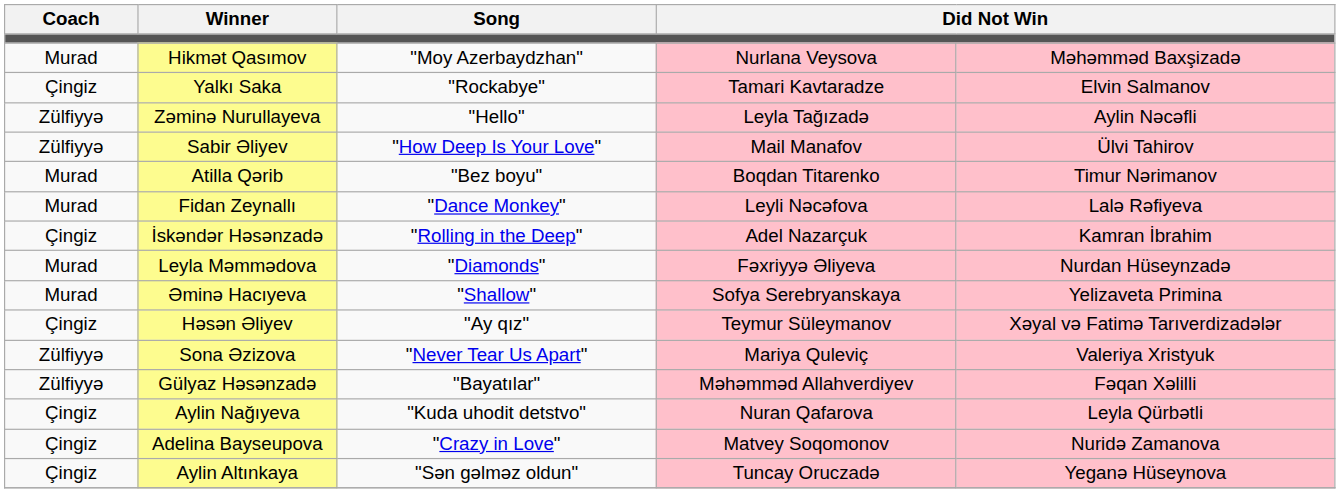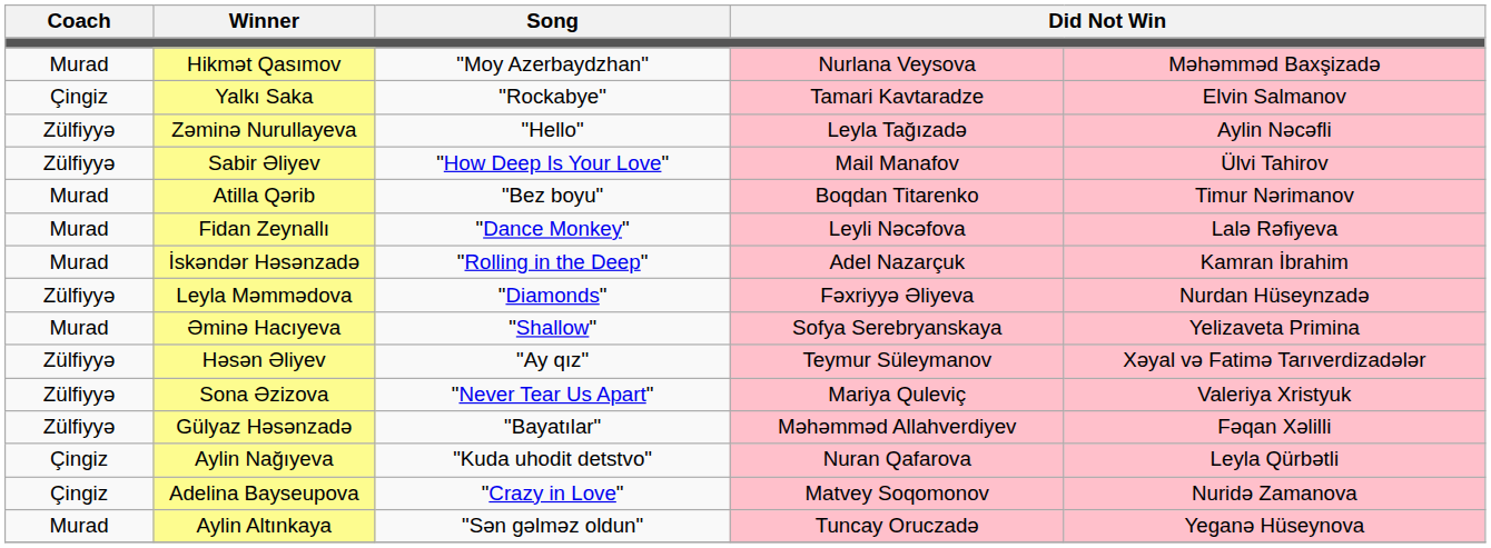 <table class="wikitable" style="text-align: center; width:90%;">
 <tr>
 <th style="width:10%;">Coach</th>
 <th style="width:15%;">Winner</th>
 <th style="width:24%;">Song</th>
 <th colspan=2 style="width:29%:">Did Not Win</th>
 </tr>
 <tr>
 <td colspan="7" style="background:#555;"></td>
 </tr>
 <tr>
 <td>Murad</td>
 <td style="background:#fdfc8f;">Hikmət Qasımov</td>
 <td>"Moy Azerbaydzhan"</td>
 <td style="background:pink;">Nurlana Veysova</td>
 <td style="background:pink;">Məhəmməd Baxşizadə</td>
 </tr>
 <tr>
 <td>Çingiz</td>
 <td style="background:#fdfc8f;">Yalkı Saka</td>
 <td>"Rockabye"</td>
 <td style="background:pink;">Tamari Kavtaradze</td>
 <td style="background:pink;">Elvin Salmanov</td>
 </tr>
 <tr>
 <td>Zülfiyyə</td>
 <td style="background:#fdfc8f;">Zəminə Nurullayeva</td>
 <td>"Hello"</td>
 <td style="background:pink;">Leyla Tağızadə</td>
 <td style="background:pink;">Aylin Nəcəfli</td>
 </tr>
 <tr>
 <td>Zülfiyyə</td>
 <td style="background:#fdfc8f;">Sabir Əliyev</td>
 <td>"<a href='#'>How Deep Is Your Love</a>"</td>
 <td style="background:pink;">Mail Manafov</td>
 <td style="background:pink;">Ülvi Tahirov</td>
 </tr>
 <tr>
 <td>Murad</td>
 <td style="background:#fdfc8f;">Atilla Qərib</td>
 <td>"Bez boyu"</td>
 <td style="background:pink;">Boqdan Titarenko</td>
 <td style="background:pink;">Timur Nərimanov</td>
 </tr>
 <tr>
 <td>Murad</td>
 <td style="background:#fdfc8f;">Fidan Zeynallı</td>
 <td>"<a href='#'>Dance Monkey</a>"</td>
 <td style="background:pink;">Leyli Nəcəfova</td>
 <td style="background:pink;">Lalə Rəfiyeva</td>
 </tr>
 <tr>
-<td>Çingiz</td>
+<td>Murad</td>
 <td style="background:#fdfc8f;">İskəndər Həsənzadə</td>
 <td>"<a href='#'>Rolling in the Deep</a>"</td>
 <td style="background:pink;">Adel Nazarçuk</td>
 <td style="background:pink;">Kamran İbrahim</td>
 </tr>
 <tr>
-<td>Murad</td>
+<td>Zülfiyyə</td>
 <td style="background:#fdfc8f;">Leyla Məmmədova</td>
 <td>"<a href='#'>Diamonds</a>"</td>
 <td style="background:pink;">Fəxriyyə Əliyeva</td>
 <td style="background:pink;">Nurdan Hüseynzadə</td>
 </tr>
 <tr>
 <td>Murad</td>
 <td style="background:#fdfc8f;">Əminə Hacıyeva</td>
 <td>"<a href='#'>Shallow</a>"</td>
 <td style="background:pink;">Sofya Serebryanskaya</td>
 <td style="background:pink;">Yelizaveta Primina</td>
 </tr>
 <tr>
-<td>Çingiz</td>
+<td>Zülfiyyə</td>
 <td style="background:#fdfc8f;">Həsən Əliyev</td>
 <td>"Ay qız"</td>
 <td style="background:pink;">Teymur Süleymanov</td>
 <td style="background:pink;">Xəyal və Fatimə Tarıverdizadələr</td>
 </tr>
 <tr>
 <td>Zülfiyyə</td>
 <td style="background:#fdfc8f;">Sona Əzizova</td>
 <td>"<a href='#'>Never Tear Us Apart</a>"</td>
 <td style="background:pink;">Mariya Quleviç</td>
 <td style="background:pink;">Valeriya Xristyuk</td>
 </tr>
 <tr>
 <td>Zülfiyyə</td>
 <td style="background:#fdfc8f;">Gülyaz Həsənzadə</td>
 <td>"Bayatılar"</td>
 <td style="background:pink;">Məhəmməd Allahverdiyev</td>
 <td style="background:pink;">Fəqan Xəlilli</td>
 </tr>
 <tr>
 <td>Çingiz</td>
 <td style="background:#fdfc8f;">Aylin Nağıyeva</td>
 <td>"Kuda uhodit detstvo"</td>
 <td style="background:pink;">Nuran Qafarova</td>
 <td style="background:pink;">Leyla Qürbətli</td>
 </tr>
 <tr>
 <td>Çingiz</td>
 <td style="background:#fdfc8f;">Adelina Bayseupova</td>
 <td>"<a href='#'>Crazy in Love</a>"</td>
 <td style="background:pink;">Matvey Soqomonov</td>
 <td style="background:pink;">Nuridə Zamanova</td>
 </tr>
 <tr>
-<td>Çingiz</td>
+<td>Murad</td>
 <td style="background:#fdfc8f;">Aylin Altınkaya</td>
 <td>"Sən gəlməz oldun"</td>
 <td style="background:pink;">Tuncay Oruczadə</td>
 <td style="background:pink;">Yeganə Hüseynova</td>
 </tr>
 <tr>
 </tr>
 </table>
